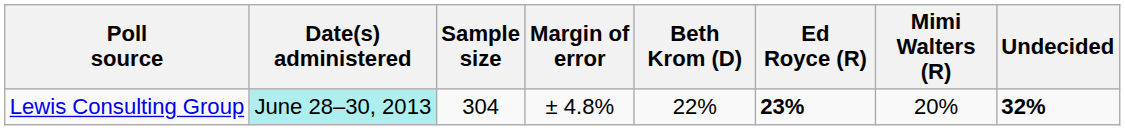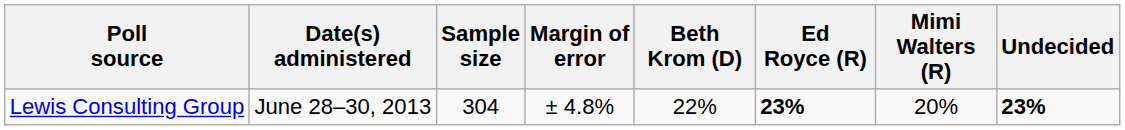 <table class="wikitable">
 <tr>
 <th>Poll<br>source</th>
 <th>Date(s)<br>administered</th>
 <th>Sample<br>size</th>
 <th>Margin of<br>error</th>
 <th style="width:80px;">Beth<br>Krom (D)</th>
 <th style="width:80px;">Ed<br>Royce (R)</th>
 <th style="width:80px;">Mimi<br>Walters (R)</th>
 <th>Undecided</th>
 </tr>
 <tr>
 <td><a href='#'>Lewis Consulting Group</a></td>
-<td align=center style="background: paleturquoise;">June 28–30, 2013</td>
+<td align=center>June 28–30, 2013</td>
 <td align=center>304</td>
 <td align=center>± 4.8%</td>
 <td align=center>22%</td>
 <td><strong>23%</strong></td>
 <td align=center>20%</td>
-<td><strong>32%</strong></td>
+<td><strong>23%</strong></td>
 </tr>
 </table>
